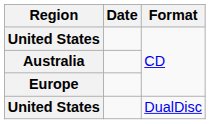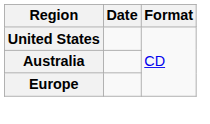 <table class="wikitable plainrowheaders">
 <tr>
 <th scope="col">Region</th>
 <th scope="col">Date</th>
 <th scope="col">Format</th>
 </tr>
 <tr>
 <th scope="row">United States</th>
 <td></td>
 <td rowspan="3"><a href='#'>CD</a></td>
 </tr>
 <tr>
 <th scope="row">Australia</th>
 <td></td>
 </tr>
 <tr>
 <th scope="row">Europe</th>
 <td></td>
 </tr>
-<tr>
-<th scope="row">United States</th>
-<td></td>
-<td><a href='#'>DualDisc</a></td>
-</tr>
 </table>
